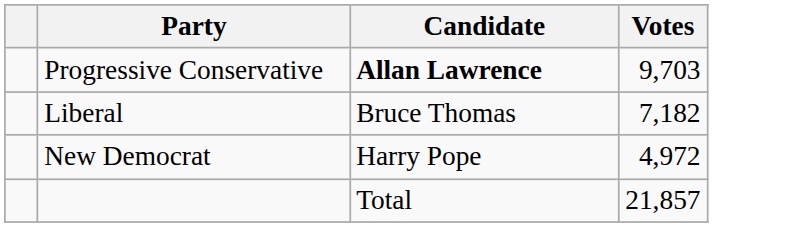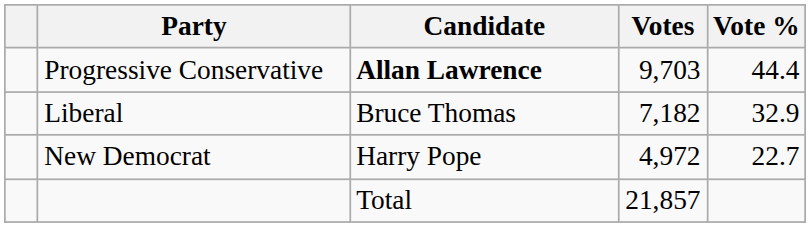 <table class="wikitable">
 <tr>
 <th></th>
 <th scope="col" width="175">Party</th>
 <th scope="col" width="150">Candidate</th>
 <th>Votes</th>
+<th>Vote %</th>
 </tr>
 <tr>
 <td>   </td>
 <td>Progressive Conservative</td>
 <td><strong>Allan Lawrence</strong></td>
 <td align=right>9,703</td>
+<td align=right>44.4</td>
 </tr>
 <tr |>
 <td>   </td>
 <td>Liberal</td>
 <td>Bruce Thomas</td>
 <td align=right>7,182</td>
+<td align=right>32.9</td>
 </tr>
 <tr |>
 <td>   </td>
 <td>New Democrat</td>
 <td>Harry Pope</td>
 <td align=right>4,972</td>
+<td align=right>22.7</td>
 </tr>
 <tr |>
 <td></td>
 <td></td>
 <td>Total</td>
 <td align=right>21,857</td>
+<td></td>
 </tr>
 </table>
